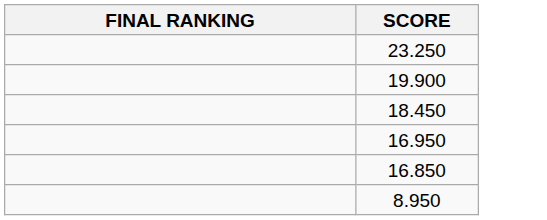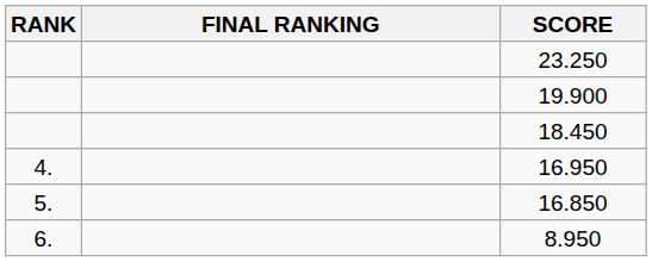 <table class="wikitable" style="font-size:95%;">
 <tr>
+<th>RANK</th>
 <th align="left" style="width: 18em">FINAL RANKING</th>
 <th align="center" style="width: 6em">SCORE</th>
 </tr>
 <tr>
+<td align="center"></td>
 <td></td>
 <td align="center">23.250</td>
 </tr>
 <tr>
+<td align="center"></td>
 <td></td>
 <td align="center">19.900</td>
 </tr>
 <tr>
+<td align="center"></td>
 <td></td>
 <td align="center">18.450</td>
 </tr>
 <tr>
+<td align="center">4.</td>
 <td></td>
 <td align="center">16.950</td>
 </tr>
 <tr>
+<td align="center">5.</td>
 <td></td>
 <td align="center">16.850</td>
 </tr>
 <tr>
+<td align="center">6.</td>
 <td></td>
 <td align="center">8.950</td>
 </tr>
 </table>
